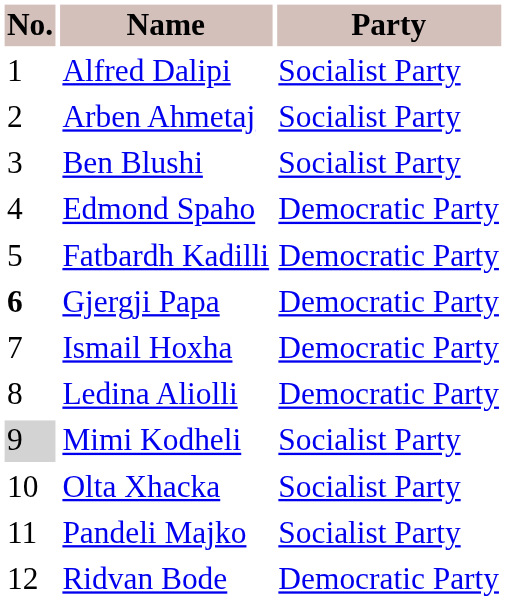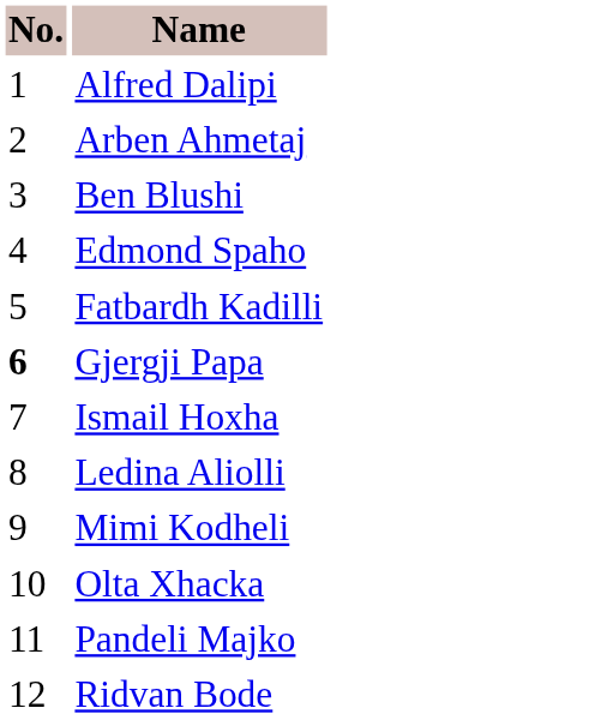 <table class="toccolours" style="margin-bottom: 1em; font-size: 85%;">
 <tr style="background:#d4c0ba;">
 <th>No.</th>
 <th>Name</th>
-<th>Party</th>
 </tr>
 <tr>
 <td>1</td>
 <td><a href='#'>Alfred Dalipi</a></td>
-<td><a href='#'>Socialist Party</a></td>
 </tr>
 <tr>
 <td>2</td>
 <td><a href='#'>Arben Ahmetaj</a></td>
-<td><a href='#'>Socialist Party</a></td>
 </tr>
 <tr>
 <td>3</td>
 <td><a href='#'>Ben Blushi</a></td>
-<td><a href='#'>Socialist Party</a></td>
 </tr>
 <tr>
 <td>4</td>
 <td><a href='#'>Edmond Spaho</a></td>
-<td><a href='#'>Democratic Party</a></td>
 </tr>
 <tr>
 <td>5</td>
 <td><a href='#'>Fatbardh Kadilli</a></td>
-<td><a href='#'>Democratic Party</a></td>
 </tr>
 <tr>
 <td><strong>6</strong></td>
 <td><a href='#'>Gjergji Papa</a></td>
-<td><a href='#'>Democratic Party</a></td>
 </tr>
 <tr>
 <td>7</td>
 <td><a href='#'>Ismail Hoxha</a></td>
-<td><a href='#'>Democratic Party</a></td>
 </tr>
 <tr>
 <td>8</td>
 <td><a href='#'>Ledina Aliolli</a></td>
-<td><a href='#'>Democratic Party</a></td>
 </tr>
 <tr>
-<td style="background: lightgrey;">9</td>
+<td>9</td>
 <td><a href='#'>Mimi Kodheli</a></td>
-<td><a href='#'>Socialist Party</a></td>
 </tr>
 <tr>
 <td>10</td>
 <td><a href='#'>Olta Xhacka</a></td>
-<td><a href='#'>Socialist Party</a></td>
 </tr>
 <tr>
 <td>11</td>
 <td><a href='#'>Pandeli Majko</a></td>
-<td><a href='#'>Socialist Party</a></td>
 </tr>
 <tr>
 <td>12</td>
 <td><a href='#'>Ridvan Bode</a></td>
-<td><a href='#'>Democratic Party</a></td>
 </tr>
 </table>
